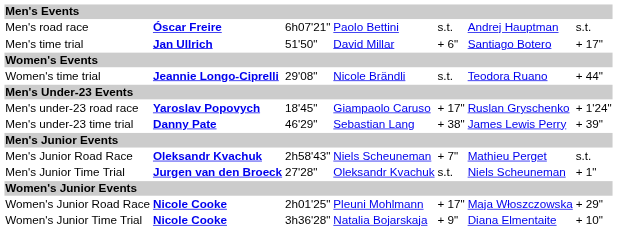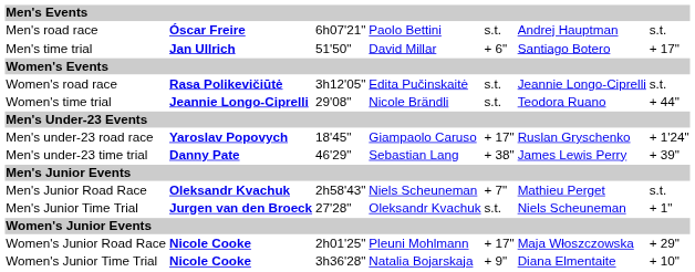 <table>
 <tr bgcolor="#cccccc">
 <td colspan=7><strong>Men's Events</strong></td>
 </tr>
 <tr>
 <td>Men's road race <br></td>
 <td><strong><a href='#'>Óscar Freire</a></strong><br><small></small></td>
 <td>6h07'21"</td>
 <td><a href='#'>Paolo Bettini</a><br><small></small></td>
 <td>s.t.</td>
 <td><a href='#'>Andrej Hauptman</a><br><small></small></td>
 <td>s.t.</td>
 </tr>
 <tr>
 <td>Men's time trial<br></td>
 <td><strong><a href='#'>Jan Ullrich</a></strong><br><small></small></td>
 <td>51'50"</td>
 <td><a href='#'>David Millar</a><br><small></small></td>
 <td>+ 6"</td>
 <td><a href='#'>Santiago Botero</a><br><small></small></td>
 <td>+ 17"</td>
 </tr>
 <tr bgcolor="#cccccc">
 <td colspan=7><strong>Women's Events</strong></td>
+</tr>
+<tr>
+<td>Women's road race<br></td>
+<td><strong><a href='#'>Rasa Polikevičiūtė</a></strong><br><small></small></td>
+<td>3h12'05"</td>
+<td><a href='#'>Edita Pučinskaitė</a><br><small></small></td>
+<td>s.t.</td>
+<td><a href='#'>Jeannie Longo-Ciprelli</a><br><small></small></td>
+<td>s.t.</td>
 </tr>
 <tr>
 <td>Women's time trial<br></td>
 <td><strong><a href='#'>Jeannie Longo-Ciprelli</a></strong><br><small></small></td>
 <td>29'08"</td>
 <td><a href='#'>Nicole Brändli</a><br><small></small></td>
 <td>s.t.</td>
 <td><a href='#'>Teodora Ruano</a><br><small></small></td>
 <td>+ 44"</td>
 </tr>
 <tr bgcolor="#cccccc">
 <td colspan=7><strong>Men's Under-23 Events</strong></td>
 </tr>
 <tr>
 <td>Men's under-23 road race<br></td>
 <td><strong><a href='#'>Yaroslav Popovych</a></strong><br><small></small></td>
 <td>18'45"</td>
 <td><a href='#'>Giampaolo Caruso</a><br><small></small></td>
 <td>+ 17"</td>
 <td><a href='#'>Ruslan Gryschenko</a><br><small></small></td>
 <td>+ 1'24"</td>
 </tr>
 <tr>
 <td>Men's under-23 time trial<br></td>
 <td><strong><a href='#'>Danny Pate</a></strong><br><small></small></td>
 <td>46'29"</td>
 <td><a href='#'>Sebastian Lang</a><br><small></small></td>
 <td>+ 38"</td>
 <td><a href='#'>James Lewis Perry</a><br><small></small></td>
 <td>+ 39"</td>
 </tr>
 <tr bgcolor="#cccccc">
 <td colspan=7><strong>Men's Junior Events</strong></td>
 </tr>
 <tr>
 <td>Men's Junior Road Race<br></td>
 <td><strong><a href='#'>Oleksandr Kvachuk</a></strong><br><small></small></td>
 <td>2h58'43"</td>
 <td><a href='#'>Niels Scheuneman</a><br><small></small></td>
 <td>+ 7"</td>
 <td><a href='#'>Mathieu Perget</a><br><small></small></td>
 <td>s.t.</td>
 </tr>
 <tr>
 <td>Men's Junior Time Trial<br></td>
 <td><strong><a href='#'>Jurgen van den Broeck</a></strong><br><small></small></td>
 <td>27'28"</td>
 <td><a href='#'>Oleksandr Kvachuk</a><br><small></small></td>
 <td>s.t.</td>
 <td><a href='#'>Niels Scheuneman</a><br><small></small></td>
 <td>+ 1"</td>
 </tr>
 <tr bgcolor="#cccccc">
 <td colspan=7><strong>Women's Junior Events</strong></td>
 </tr>
 <tr>
 <td>Women's Junior Road Race<br></td>
 <td><strong><a href='#'>Nicole Cooke</a></strong><br><small></small></td>
 <td>2h01'25"</td>
 <td><a href='#'>Pleuni Mohlmann</a><br><small></small></td>
 <td>+ 17"</td>
 <td><a href='#'>Maja Włoszczowska</a><br><small></small></td>
 <td>+ 29"</td>
 </tr>
 <tr>
 <td>Women's Junior Time Trial<br></td>
 <td><strong><a href='#'>Nicole Cooke</a></strong><br><small></small></td>
 <td>3h36'28"</td>
 <td><a href='#'>Natalia Bojarskaja</a><br><small></small></td>
 <td>+ 9"</td>
 <td><a href='#'>Diana Elmentaite</a><br><small></small></td>
 <td>+ 10"</td>
 </tr>
 <tr>
 </tr>
 </table>
